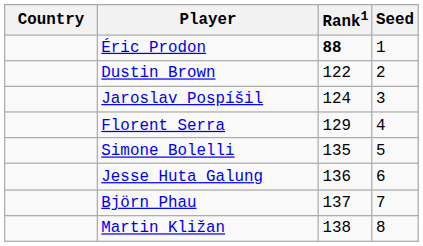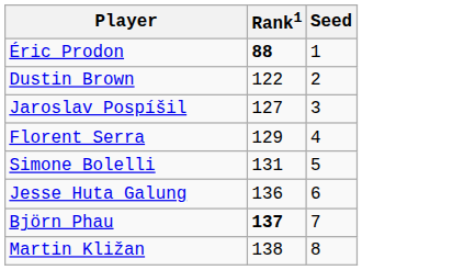 <table class="sortable wikitable">
 <tr>
-<th width="70">Country</th>
 <th width="175">Player</th>
 <th>Rank<sup>1</sup></th>
 <th>Seed</th>
 </tr>
 <tr>
-<td></td>
 <td><a href='#'>Éric Prodon</a></td>
 <td><strong>88</strong></td>
 <td>1</td>
 </tr>
 <tr>
-<td></td>
 <td><a href='#'>Dustin Brown</a></td>
 <td>122</td>
 <td>2</td>
 </tr>
 <tr>
-<td></td>
 <td><a href='#'>Jaroslav Pospíšil</a></td>
-<td>124</td>
+<td>127</td>
 <td>3</td>
 </tr>
 <tr>
-<td></td>
 <td><a href='#'>Florent Serra</a></td>
 <td>129</td>
 <td>4</td>
 </tr>
 <tr>
-<td></td>
 <td><a href='#'>Simone Bolelli</a></td>
-<td>135</td>
+<td>131</td>
 <td>5</td>
 </tr>
 <tr>
-<td></td>
 <td><a href='#'>Jesse Huta Galung</a></td>
 <td>136</td>
 <td>6</td>
 </tr>
 <tr>
-<td></td>
 <td><a href='#'>Björn Phau</a></td>
-<td>137</td>
+<td><strong>137</strong></td>
 <td>7</td>
 </tr>
 <tr>
-<td></td>
 <td><a href='#'>Martin Kližan</a></td>
 <td>138</td>
 <td>8</td>
 </tr>
 </table>
